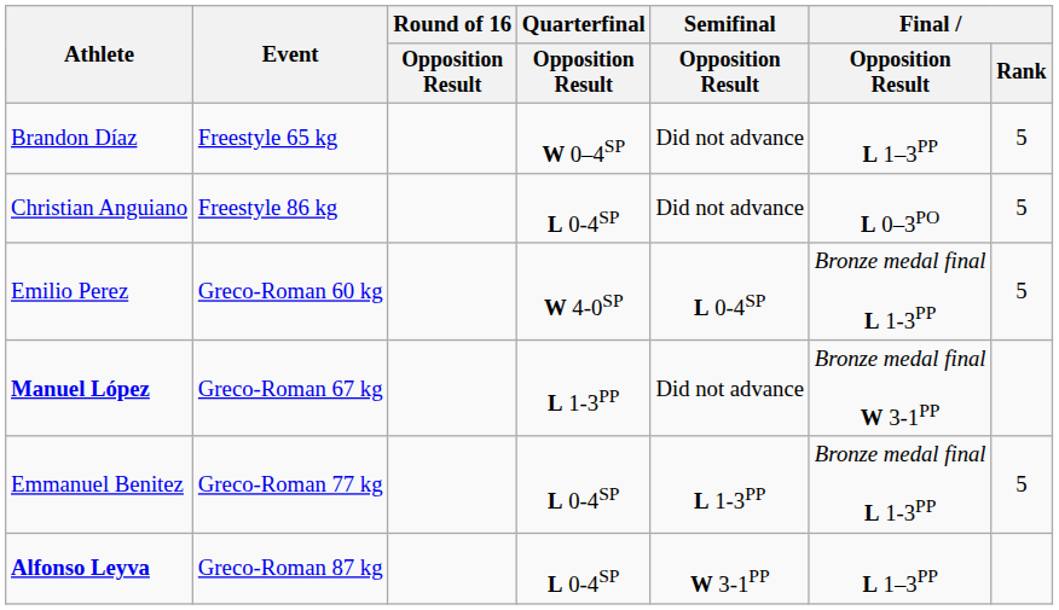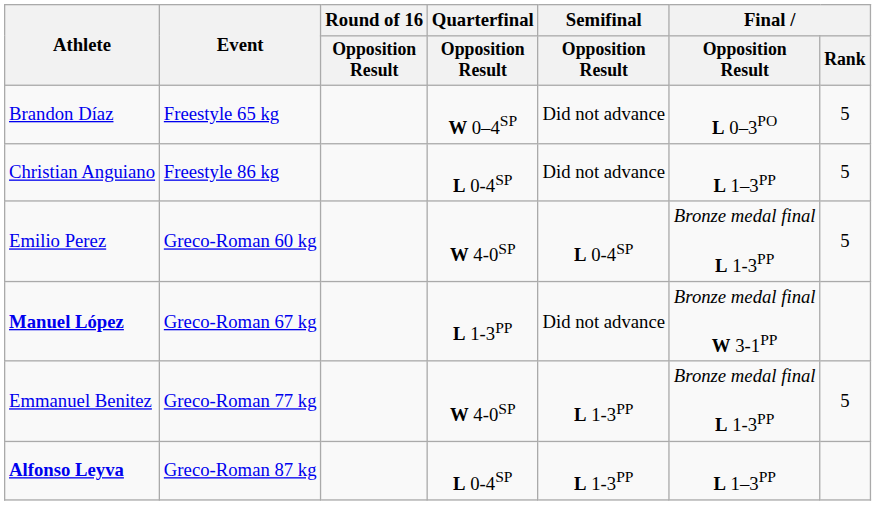 <table class=wikitable style=font-size:90%;text-align:center>
 <tr>
 <th rowspan=2>Athlete</th>
 <th rowspan=2>Event</th>
 <th>Round of 16</th>
 <th>Quarterfinal</th>
 <th>Semifinal</th>
 <th colspan=2>Final / </th>
 </tr>
 <tr style=font-size:95%>
 <th>Opposition<br>Result</th>
 <th>Opposition<br>Result</th>
 <th>Opposition<br>Result</th>
 <th>Opposition<br>Result</th>
 <th>Rank</th>
 </tr>
 <tr>
 <td align=left><a href='#'>Brandon Díaz</a></td>
 <td align=left><a href='#'>Freestyle 65 kg</a></td>
 <td></td>
 <td><br><strong>W</strong> 0–4<sup>SP</sup></td>
 <td>Did not advance</td>
-<td><br><strong>L</strong> 1–3<sup>PP</sup></td>
+<td><br><strong>L</strong> 0–3<sup>PO</sup></td>
 <td>5</td>
 </tr>
 <tr>
 <td align=left><a href='#'>Christian Anguiano</a></td>
 <td align=left><a href='#'>Freestyle 86 kg</a></td>
 <td></td>
 <td><br><strong>L</strong> 0-4<sup>SP</sup></td>
 <td>Did not advance</td>
-<td><br><strong>L</strong> 0–3<sup>PO</sup></td>
+<td><br><strong>L</strong> 1–3<sup>PP</sup></td>
 <td>5</td>
 </tr>
 <tr>
 <td align=left><a href='#'>Emilio Perez</a></td>
 <td align=left><a href='#'>Greco-Roman 60 kg</a></td>
 <td></td>
 <td><br><strong>W</strong> 4-0<sup>SP</sup></td>
 <td><br><strong>L</strong> 0-4<sup>SP</sup></td>
 <td><em>Bronze medal final</em><br><br><strong>L</strong> 1-3<sup>PP</sup></td>
 <td>5</td>
 </tr>
 <tr>
 <td align=left><strong><a href='#'>Manuel López</a></strong></td>
 <td align=left><a href='#'>Greco-Roman 67 kg</a></td>
 <td></td>
 <td><br><strong>L</strong> 1-3<sup>PP</sup></td>
 <td>Did not advance</td>
 <td><em>Bronze medal final</em><br><br><strong>W</strong> 3-1<sup>PP</sup></td>
 <td> </td>
 </tr>
 <tr>
 <td align=left><a href='#'>Emmanuel Benitez</a></td>
 <td align=left><a href='#'>Greco-Roman 77 kg</a></td>
 <td></td>
-<td><br><strong>L</strong> 0-4<sup>SP</sup></td>
+<td><br><strong>W</strong> 4-0<sup>SP</sup></td>
 <td><br><strong>L</strong> 1-3<sup>PP</sup></td>
 <td><em>Bronze medal final</em><br><br><strong>L</strong> 1-3<sup>PP</sup></td>
 <td>5</td>
 </tr>
 <tr>
 <td align=left><strong><a href='#'>Alfonso Leyva</a></strong></td>
 <td align=left><a href='#'>Greco-Roman 87 kg</a></td>
 <td></td>
 <td><br><strong>L</strong> 0-4<sup>SP</sup></td>
-<td><br><strong>W</strong> 3-1<sup>PP</sup></td>
+<td><br><strong>L</strong> 1-3<sup>PP</sup></td>
 <td><br><strong>L</strong> 1–3<sup>PP</sup></td>
 <td></td>
 </tr>
 </table>
